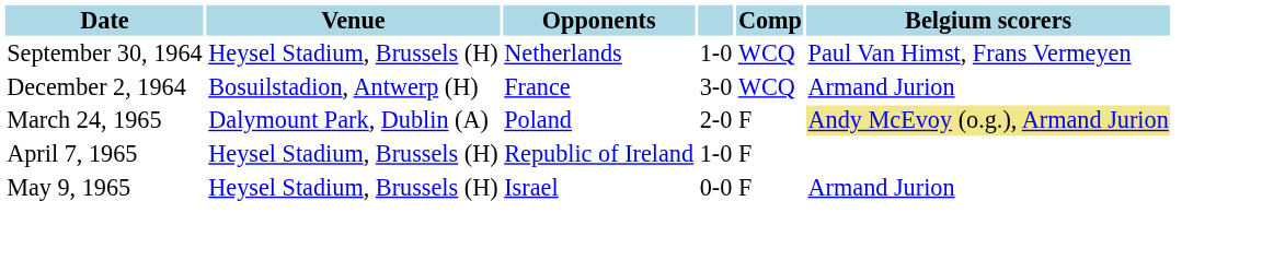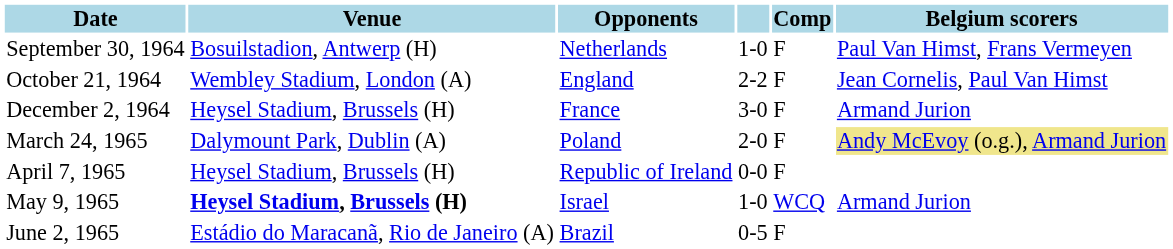 <table>
 <tr>
 <th style="background: lightblue;">Date</th>
 <th style="background: lightblue;">Venue</th>
 <th style="background: lightblue;">Opponents</th>
 <th style="background: lightblue;" align=center></th>
 <th style="background: lightblue;" align=center>Comp</th>
 <th style="background: lightblue;">Belgium scorers</th>
 </tr>
 <tr>
 <td>September 30, 1964</td>
-<td><a href='#'>Heysel Stadium</a>, <a href='#'>Brussels</a> (H)</td>
+<td><a href='#'>Bosuilstadion</a>, <a href='#'>Antwerp</a> (H)</td>
 <td><a href='#'>Netherlands</a></td>
 <td>1-0</td>
-<td><a href='#'>WCQ</a></td>
+<td>F</td>
 <td><a href='#'>Paul Van Himst</a>, <a href='#'>Frans Vermeyen</a></td>
 </tr>
 <tr>
+<td>October 21, 1964</td>
+<td><a href='#'>Wembley Stadium</a>, <a href='#'>London</a> (A)</td>
+<td><a href='#'>England</a></td>
+<td>2-2</td>
+<td>F</td>
+<td><a href='#'>Jean Cornelis</a>, <a href='#'>Paul Van Himst</a></td>
+</tr>
+<tr>
 <td>December 2, 1964</td>
-<td><a href='#'>Bosuilstadion</a>, <a href='#'>Antwerp</a> (H)</td>
+<td><a href='#'>Heysel Stadium</a>, <a href='#'>Brussels</a> (H)</td>
 <td><a href='#'>France</a></td>
 <td>3-0</td>
-<td><a href='#'>WCQ</a></td>
+<td>F</td>
 <td><a href='#'>Armand Jurion</a></td>
 </tr>
 <tr>
 <td>March 24, 1965</td>
 <td><a href='#'>Dalymount Park</a>, <a href='#'>Dublin</a> (A)</td>
 <td><a href='#'>Poland</a></td>
 <td>2-0</td>
 <td>F</td>
 <td style="background: khaki;"><a href='#'>Andy McEvoy</a> (o.g.), <a href='#'>Armand Jurion</a></td>
 </tr>
 <tr>
 <td>April 7, 1965</td>
 <td><a href='#'>Heysel Stadium</a>, <a href='#'>Brussels</a> (H)</td>
 <td><a href='#'>Republic of Ireland</a></td>
-<td>1-0</td>
+<td>0-0</td>
 <td>F</td>
 <td></td>
 </tr>
 <tr>
 <td>May 9, 1965</td>
-<td><a href='#'>Heysel Stadium</a>, <a href='#'>Brussels</a> (H)</td>
+<td><strong><a href='#'>Heysel Stadium</a>, <a href='#'>Brussels</a> (H)</strong></td>
 <td><a href='#'>Israel</a></td>
-<td>0-0</td>
-<td>F</td>
+<td>1-0</td>
+<td><a href='#'>WCQ</a></td>
 <td><a href='#'>Armand Jurion</a></td>
 </tr>
+<tr>
+<td>June 2, 1965</td>
+<td><a href='#'>Estádio do Maracanã</a>, <a href='#'>Rio de Janeiro</a> (A)</td>
+<td><a href='#'>Brazil</a></td>
+<td>0-5</td>
+<td>F</td>
+<td></td>
+</tr>
 </table>
